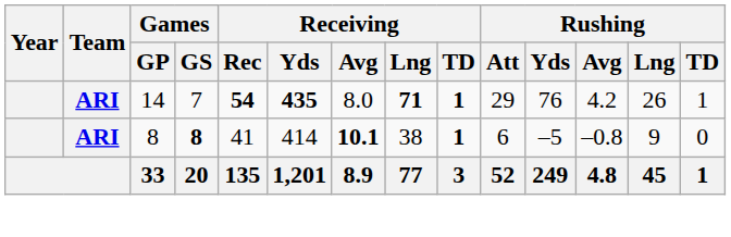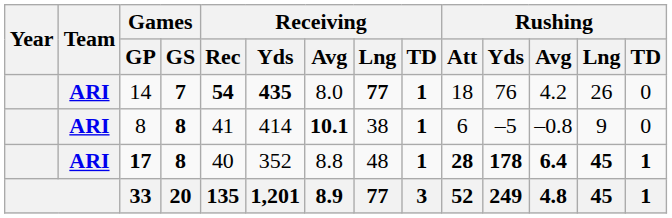 <table class="wikitable" style="text-align: center;">
 <tr>
 <th rowspan="2">Year</th>
 <th rowspan="2">Team</th>
 <th colspan="2">Games</th>
 <th colspan="5">Receiving</th>
 <th colspan="5">Rushing</th>
 </tr>
 <tr>
 <th>GP</th>
 <th>GS</th>
 <th>Rec</th>
 <th>Yds</th>
 <th>Avg</th>
 <th>Lng</th>
 <th>TD</th>
 <th>Att</th>
 <th>Yds</th>
 <th>Avg</th>
 <th>Lng</th>
 <th>TD</th>
 </tr>
 <tr>
 <th></th>
 <th><a href='#'>ARI</a></th>
 <td>14</td>
-<td>7</td>
+<td><strong>7</strong></td>
 <td><strong>54</strong></td>
 <td><strong>435</strong></td>
 <td>8.0</td>
-<td><strong>71</strong></td>
+<td><strong>77</strong></td>
 <td><strong>1</strong></td>
-<td>29</td>
+<td>18</td>
 <td>76</td>
 <td>4.2</td>
 <td>26</td>
-<td>1</td>
+<td>0</td>
 </tr>
 <tr>
 <th></th>
 <th><a href='#'>ARI</a></th>
 <td>8</td>
 <td><strong>8</strong></td>
 <td>41</td>
 <td>414</td>
 <td><strong>10.1</strong></td>
 <td>38</td>
 <td><strong>1</strong></td>
 <td>6</td>
 <td>–5</td>
 <td>–0.8</td>
 <td>9</td>
 <td>0</td>
 </tr>
 <tr>
+<th></th>
+<th><a href='#'>ARI</a></th>
+<td><strong>17</strong></td>
+<td><strong>8</strong></td>
+<td>40</td>
+<td>352</td>
+<td>8.8</td>
+<td>48</td>
+<td><strong>1</strong></td>
+<td><strong>28</strong></td>
+<td><strong>178</strong></td>
+<td><strong>6.4</strong></td>
+<td><strong>45</strong></td>
+<td><strong>1</strong></td>
+</tr>
+<tr>
 <th colspan="2"></th>
 <th>33</th>
 <th>20</th>
 <th>135</th>
 <th>1,201</th>
 <th>8.9</th>
 <th>77</th>
 <th>3</th>
 <th>52</th>
 <th>249</th>
 <th>4.8</th>
 <th>45</th>
 <th>1</th>
 </tr>
 </table>
